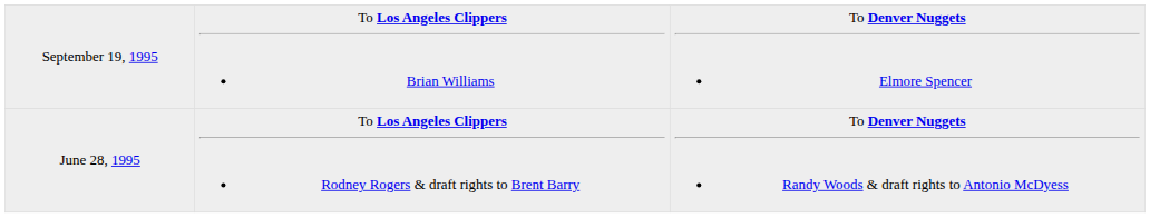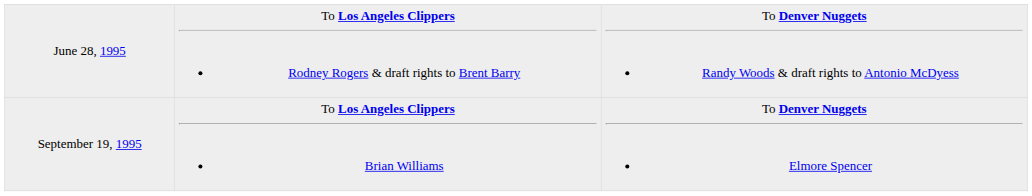 <table border=1 style="border-collapse:collapse; text-align: center; width: 100%" bordercolor="#DFDFDF"  cellpadding="5">
+<tr>
+</tr>
+<tr bgcolor="eeeeee">
+<td style="width:12%">June 28, <a href='#'>1995</a></td>
+<td style="width:30%" valign="top">To <strong><a href='#'>Los Angeles Clippers</a></strong><hr><br><ul><li><a href='#'>Rodney Rogers</a> & draft rights to <a href='#'>Brent Barry</a></li></ul></td>
+<td style="width:30%" valign="top">To <strong><a href='#'>Denver Nuggets</a></strong><hr><br><ul><li><a href='#'>Randy Woods</a> & draft rights to <a href='#'>Antonio McDyess</a></li></ul></td>
+</tr>
 <tr>
 </tr>
 <tr bgcolor="eeeeee">
 <td style="width:12%">September 19, <a href='#'>1995</a></td>
 <td style="width:30%" valign="top">To <strong><a href='#'>Los Angeles Clippers</a></strong><hr><br><ul><li><a href='#'>Brian Williams</a></li></ul></td>
 <td style="width:30%" valign="top">To <strong><a href='#'>Denver Nuggets</a></strong><hr><br><ul><li><a href='#'>Elmore Spencer</a></li></ul></td>
 </tr>
-<tr>
-</tr>
-<tr bgcolor="eeeeee">
-<td style="width:12%">June 28, <a href='#'>1995</a></td>
-<td style="width:30%" valign="top">To <strong><a href='#'>Los Angeles Clippers</a></strong><hr><br><ul><li><a href='#'>Rodney Rogers</a> & draft rights to <a href='#'>Brent Barry</a></li></ul></td>
-<td style="width:30%" valign="top">To <strong><a href='#'>Denver Nuggets</a></strong><hr><br><ul><li><a href='#'>Randy Woods</a> & draft rights to <a href='#'>Antonio McDyess</a></li></ul></td>
-</tr>
 </table>
